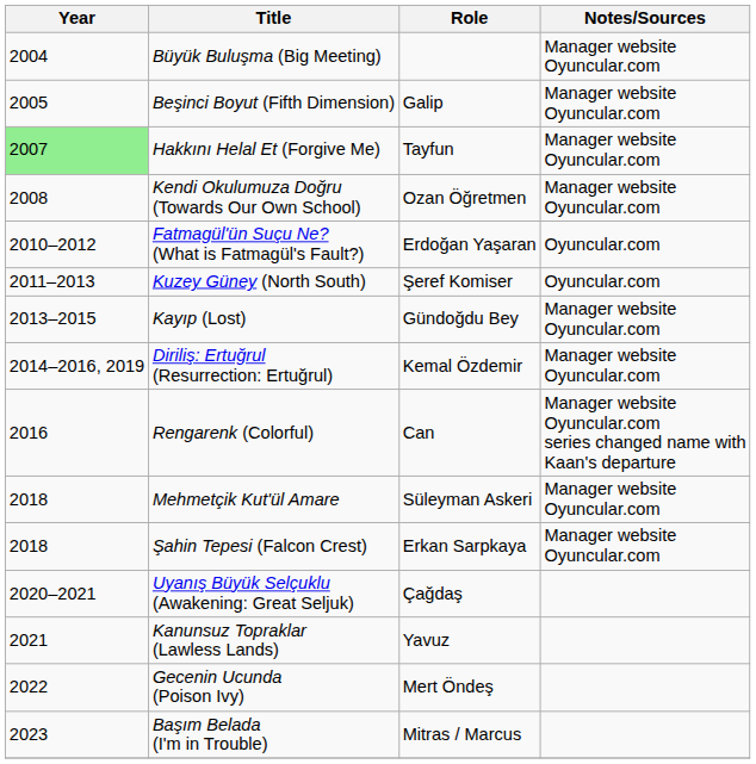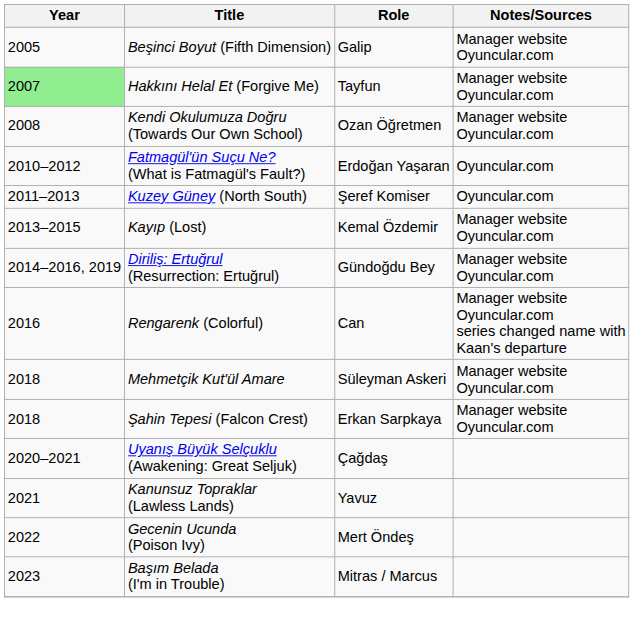 <table class="wikitable">
 <tr>
 <th>Year</th>
 <th>Title</th>
 <th>Role</th>
 <th>Notes/Sources</th>
-</tr>
-<tr>
-<td>2004</td>
-<td><em>Büyük Buluşma</em> (Big Meeting)</td>
-<td></td>
-<td>Manager website<br>Oyuncular.com</td>
 </tr>
 <tr>
 <td>2005</td>
 <td><em>Beşinci Boyut</em> (Fifth Dimension)</td>
 <td>Galip</td>
 <td>Manager website<br>Oyuncular.com</td>
 </tr>
 <tr>
 <td style="background: lightgreen;">2007</td>
 <td><em>Hakkını Helal Et</em> (Forgive Me)</td>
 <td>Tayfun</td>
 <td>Manager website<br>Oyuncular.com</td>
 </tr>
 <tr>
 <td>2008</td>
 <td><em>Kendi Okulumuza Doğru</em><br>(Towards Our Own School)</td>
 <td>Ozan Öğretmen</td>
 <td>Manager website<br>Oyuncular.com</td>
 </tr>
 <tr>
 <td>2010–2012</td>
 <td><em><a href='#'>Fatmagül'ün Suçu Ne?</a></em><br>(What is Fatmagül's Fault?)</td>
 <td>Erdoğan Yaşaran</td>
 <td>Oyuncular.com</td>
 </tr>
 <tr>
 <td>2011–2013</td>
 <td><em><a href='#'>Kuzey Güney</a></em>  (North South)</td>
 <td>Şeref Komiser</td>
 <td>Oyuncular.com</td>
 </tr>
 <tr>
 <td>2013–2015</td>
 <td><em>Kayıp</em> (Lost)</td>
-<td>Gündoğdu Bey</td>
+<td>Kemal Özdemir</td>
 <td>Manager website<br>Oyuncular.com</td>
 </tr>
 <tr>
 <td>2014–2016, 2019</td>
 <td><em><a href='#'>Diriliş: Ertuğrul</a></em><br>(Resurrection: Ertuğrul)</td>
-<td>Kemal Özdemir</td>
+<td>Gündoğdu Bey</td>
 <td>Manager website<br>Oyuncular.com</td>
 </tr>
 <tr>
 <td>2016</td>
 <td><em>Rengarenk</em> (Colorful)</td>
 <td>Can</td>
 <td>Manager website<br>Oyuncular.com<br>series changed name with<br>Kaan's departure</td>
 </tr>
 <tr>
 <td>2018</td>
 <td><em>Mehmetçik Kut'ül Amare</em></td>
 <td>Süleyman Askeri</td>
 <td>Manager website<br>Oyuncular.com</td>
 </tr>
 <tr>
 <td>2018</td>
 <td><em>Şahin Tepesi</em> (Falcon Crest)</td>
 <td>Erkan Sarpkaya</td>
 <td>Manager website<br>Oyuncular.com</td>
 </tr>
 <tr>
 <td>2020–2021</td>
 <td><em><a href='#'>Uyanış Büyük Selçuklu</a></em><br>(Awakening: Great Seljuk)</td>
 <td>Çağdaş</td>
 <td></td>
 </tr>
 <tr>
 <td>2021</td>
 <td><em>Kanunsuz Topraklar</em><br>(Lawless Lands)</td>
 <td>Yavuz</td>
 <td></td>
 </tr>
 <tr>
 <td>2022</td>
 <td><em>Gecenin Ucunda</em><br>(Poison Ivy)</td>
 <td>Mert Öndeş</td>
 <td></td>
 </tr>
 <tr>
 <td>2023</td>
 <td><em>Başım Belada</em><br>(I'm in Trouble)</td>
 <td>Mitras / Marcus</td>
 <td></td>
 </tr>
 <tr>
 </tr>
 </table>
